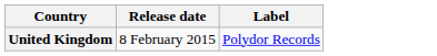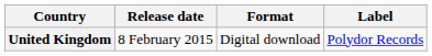 <table class="wikitable plainrowheaders">
 <tr>
 <th scope="col">Country</th>
 <th scope="col">Release date</th>
+<th scope="col">Format</th>
 <th scope="col">Label</th>
 </tr>
 <tr>
 <th scope="row">United Kingdom</th>
 <td>8 February 2015</td>
+<td>Digital download</td>
 <td><a href='#'>Polydor Records</a></td>
 </tr>
 </table>
